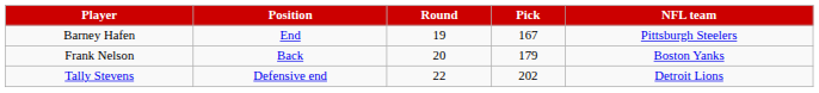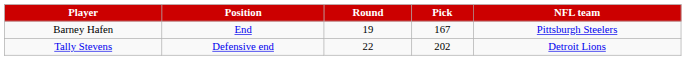 <table class="wikitable" width="80%">
 <tr align="center" style="background:#CC0000; color:white">
 <td><strong>Player</strong></td>
 <td><strong>Position</strong></td>
 <td><strong>Round</strong></td>
 <td><strong>Pick</strong></td>
 <td><strong>NFL team</strong></td>
 </tr>
 <tr align="center">
 <td>Barney Hafen</td>
 <td><a href='#'>End</a></td>
 <td>19</td>
 <td>167</td>
 <td><a href='#'>Pittsburgh Steelers</a></td>
 </tr>
 <tr align="center">
-<td>Frank Nelson</td>
-<td><a href='#'>Back</a></td>
-<td>20</td>
-<td>179</td>
-<td><a href='#'>Boston Yanks</a></td>
-</tr>
-<tr align="center">
 <td><a href='#'>Tally Stevens</a></td>
 <td><a href='#'>Defensive end</a></td>
 <td>22</td>
 <td>202</td>
 <td><a href='#'>Detroit Lions</a></td>
 </tr>
 </table>
